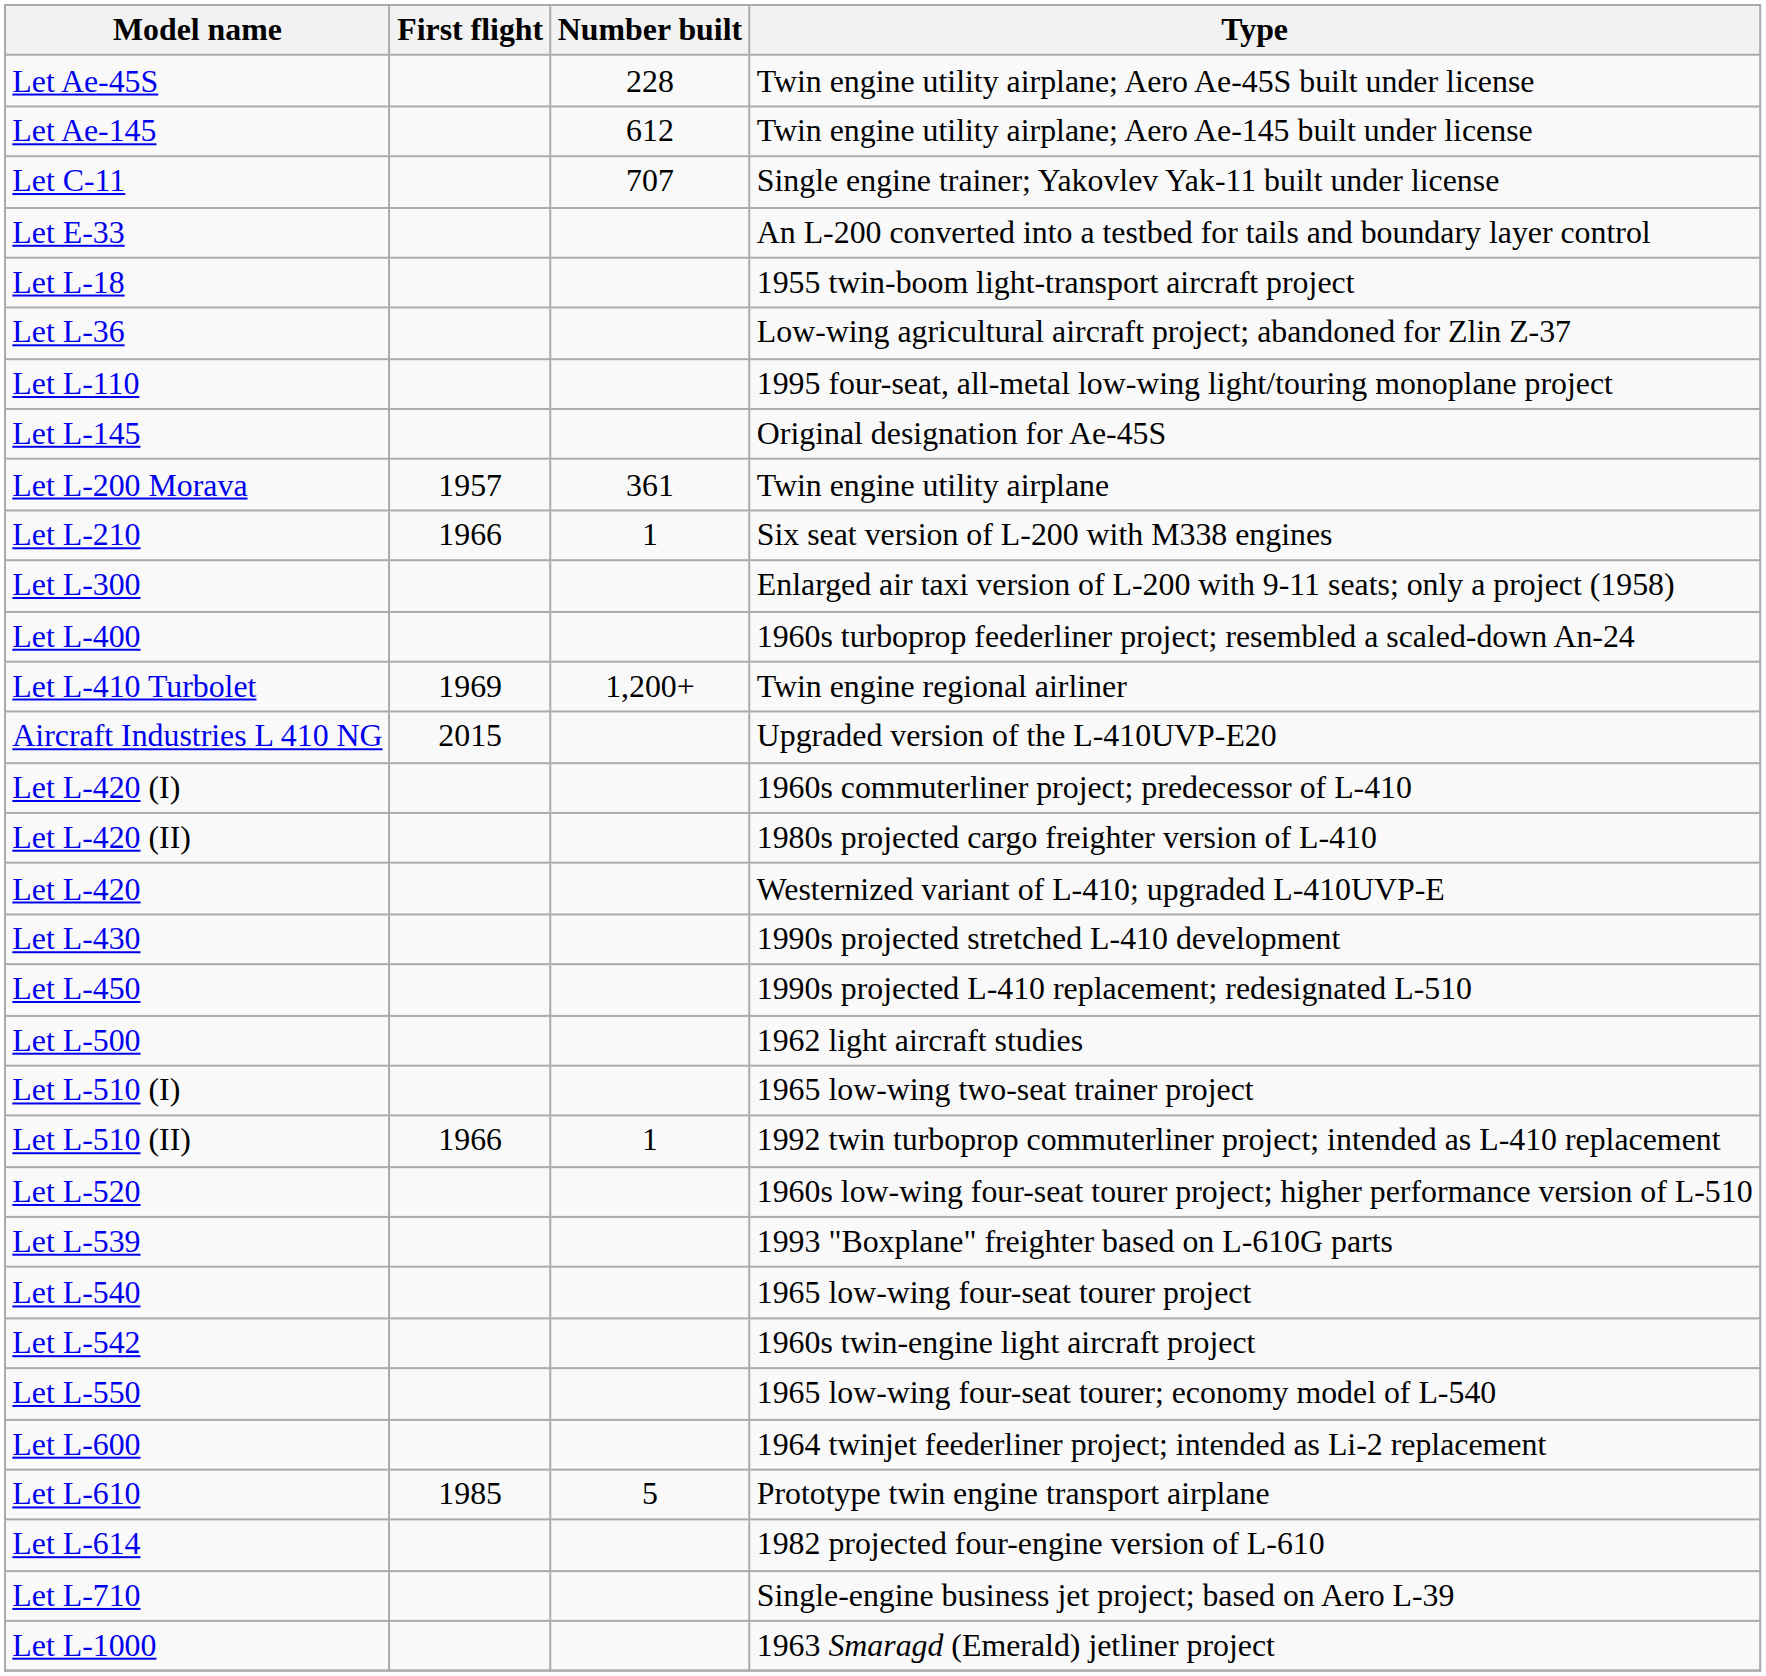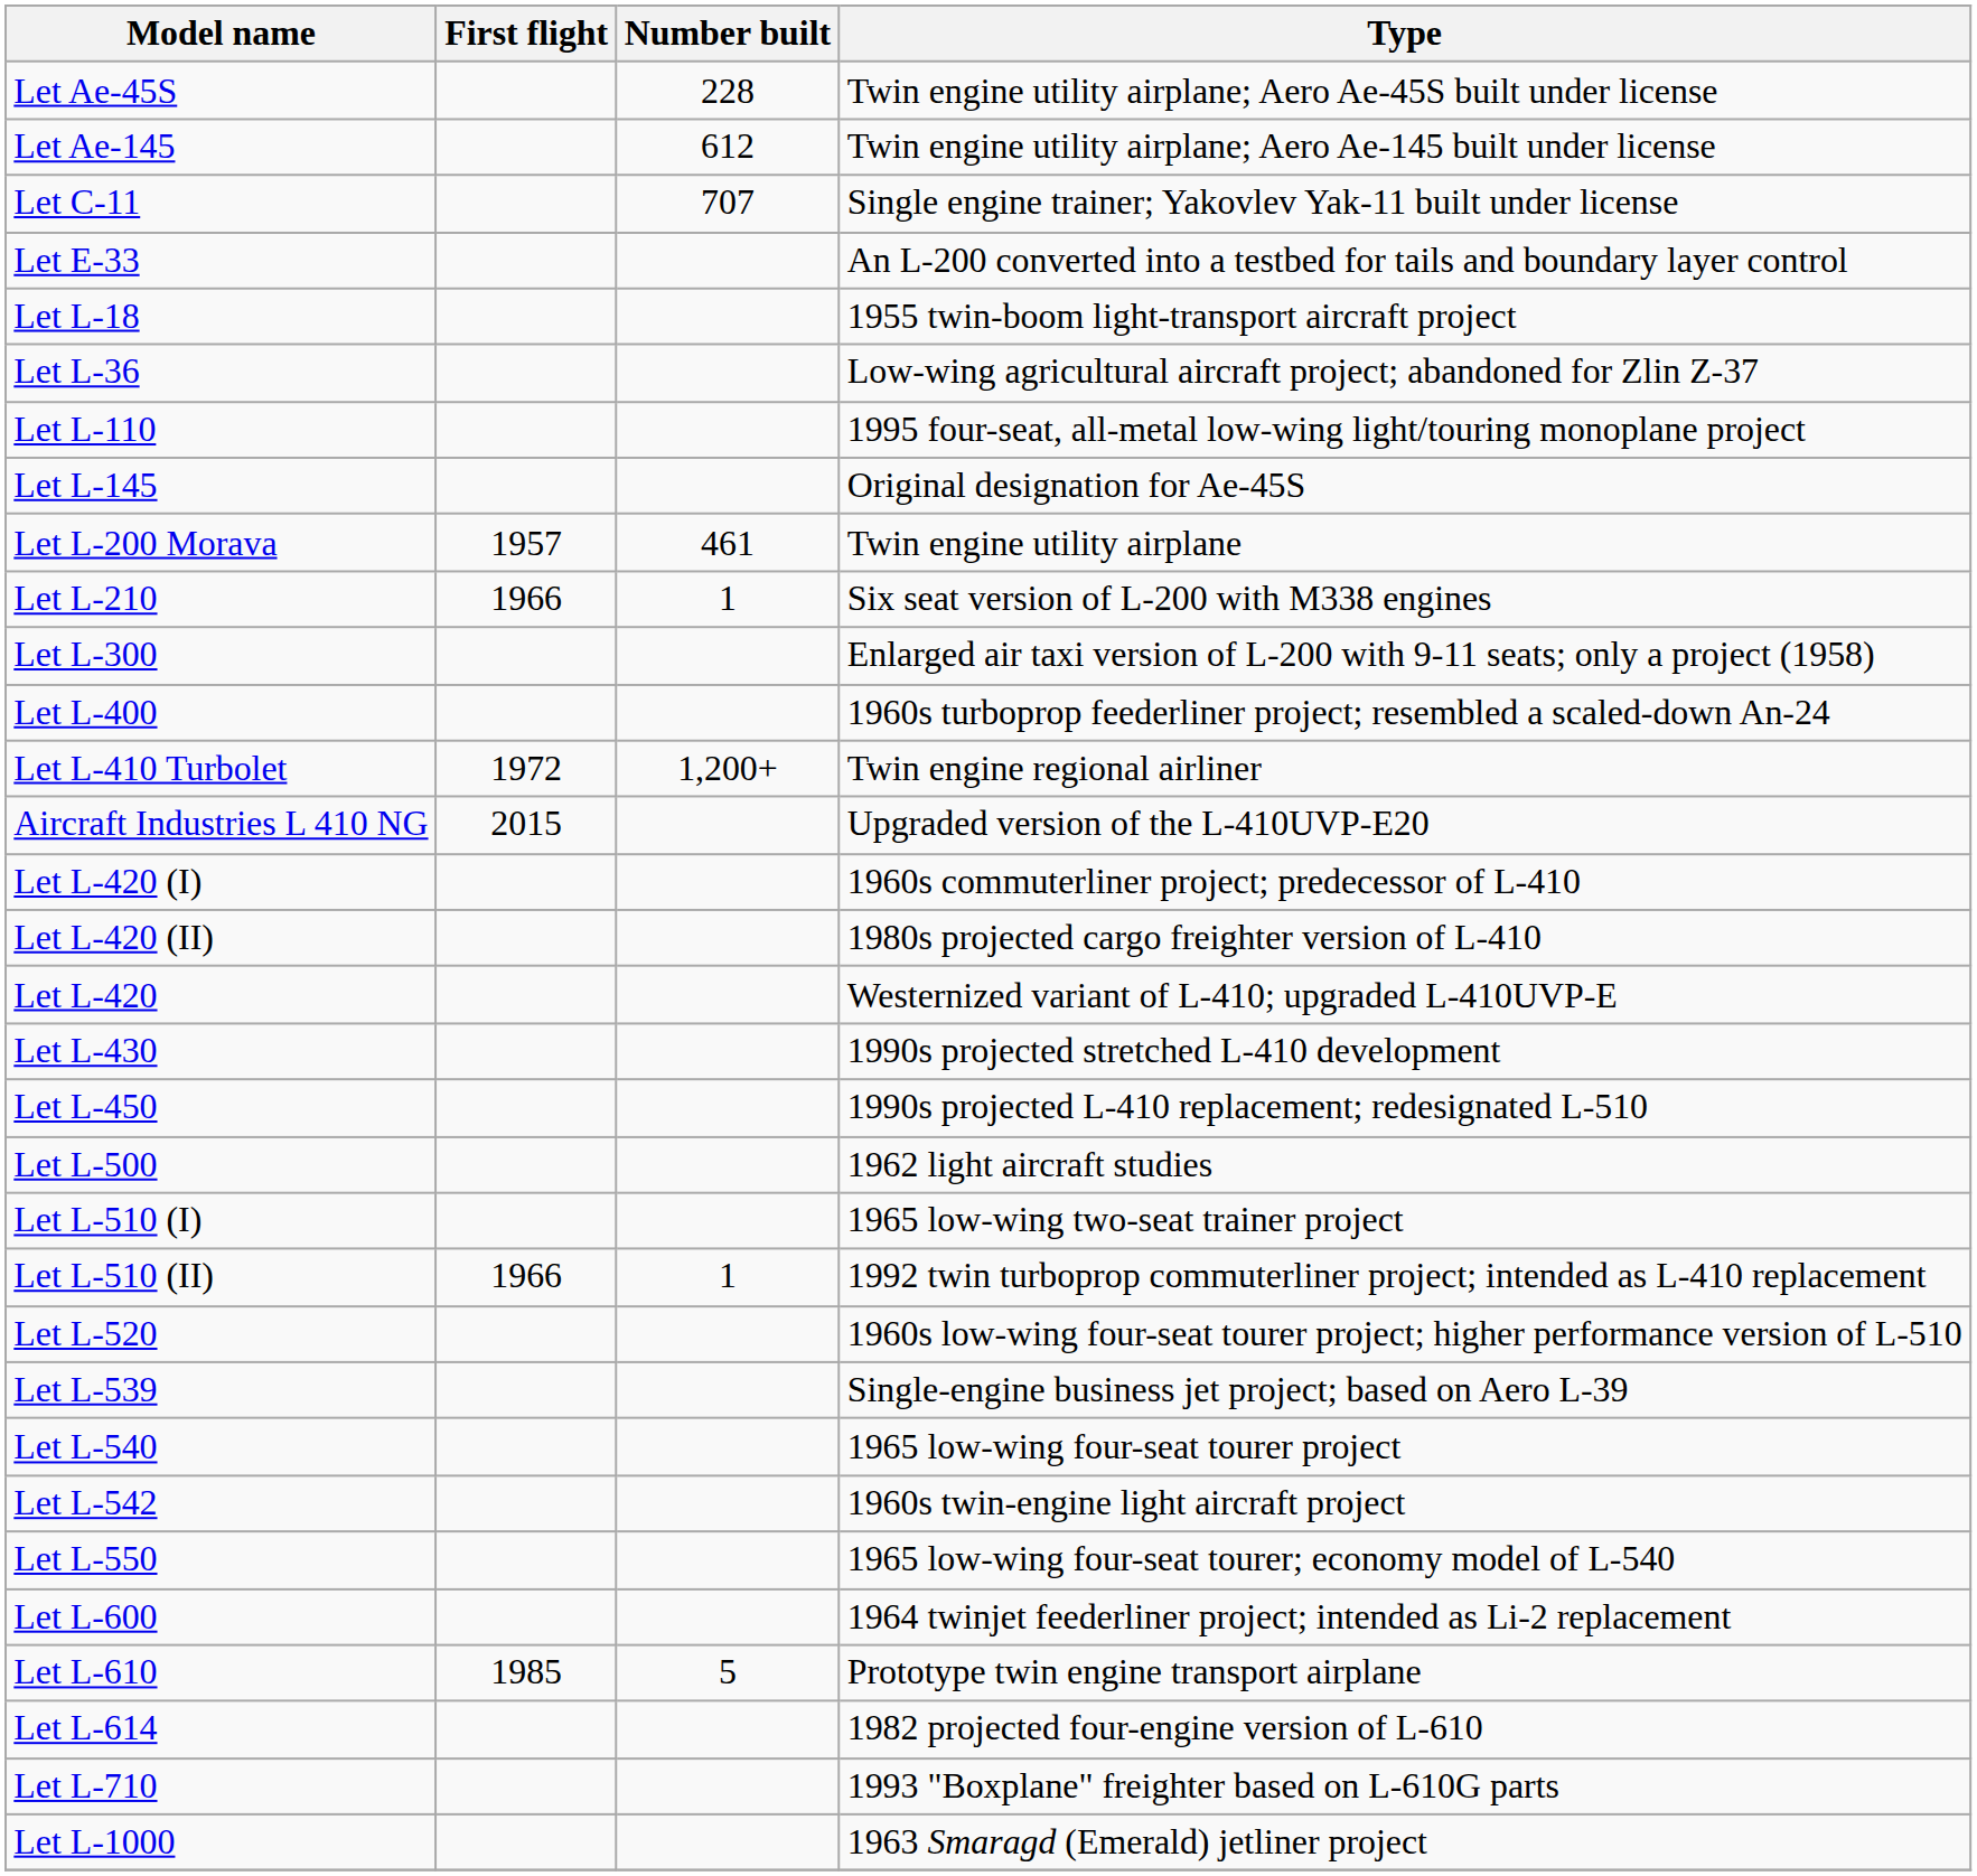 <table class="wikitable sortable">
 <tr>
 <th>Model name</th>
 <th>First flight</th>
 <th>Number built</th>
 <th>Type</th>
 </tr>
 <tr>
 <td align=left><a href='#'>Let Ae-45S</a></td>
 <td align=center></td>
 <td align=center>228</td>
 <td align=left>Twin engine utility airplane; Aero Ae-45S built under license</td>
 </tr>
 <tr>
 <td align=left><a href='#'>Let Ae-145</a></td>
 <td align=center></td>
 <td align=center>612</td>
 <td align=left>Twin engine utility airplane; Aero Ae-145 built under license</td>
 </tr>
 <tr>
 <td align=left><a href='#'>Let C-11</a></td>
 <td align=center></td>
 <td align=center>707</td>
 <td align=left>Single engine trainer; Yakovlev Yak-11 built under license</td>
 </tr>
 <tr>
 <td align=left><a href='#'>Let E-33</a></td>
 <td align=center></td>
 <td align=center></td>
 <td align=left>An L-200 converted into a testbed for tails and boundary layer control</td>
 </tr>
 <tr>
 <td align=left><a href='#'>Let L-18</a></td>
 <td align=center></td>
 <td align=center></td>
 <td align=left>1955 twin-boom light-transport aircraft project</td>
 </tr>
 <tr>
 <td align=left><a href='#'>Let L-36</a></td>
 <td align=center></td>
 <td align=center></td>
 <td align=left>Low-wing agricultural aircraft project; abandoned for Zlin Z-37</td>
 </tr>
 <tr>
 <td align=left><a href='#'>Let L-110</a></td>
 <td align=center></td>
 <td align=center></td>
 <td align=left>1995 four-seat, all-metal low-wing light/touring monoplane project</td>
 </tr>
 <tr>
 <td align=left><a href='#'>Let L-145</a></td>
 <td align=center></td>
 <td align=center></td>
 <td align=left>Original designation for Ae-45S</td>
 </tr>
 <tr>
 <td align=left><a href='#'>Let L-200 Morava</a></td>
 <td align=center>1957</td>
-<td align=center>361</td>
+<td align=center>461</td>
 <td align=left>Twin engine utility airplane</td>
 </tr>
 <tr>
 <td align=left><a href='#'>Let L-210</a></td>
 <td align=center>1966</td>
 <td align=center>1</td>
 <td align=left>Six seat version of L-200 with M338 engines</td>
 </tr>
 <tr>
 <td align=left><a href='#'>Let L-300</a></td>
 <td align=center></td>
 <td align=center></td>
 <td align=left>Enlarged air taxi version of L-200 with 9-11 seats; only a project (1958)</td>
 </tr>
 <tr>
 <td align=left><a href='#'>Let L-400</a></td>
 <td align=center></td>
 <td align=center></td>
 <td align=left>1960s turboprop feederliner project; resembled a scaled-down An-24</td>
 </tr>
 <tr>
 <td align=left><a href='#'>Let L-410 Turbolet</a></td>
-<td align=center>1969</td>
+<td align=center>1972</td>
 <td align=center>1,200+</td>
 <td align=left>Twin engine regional airliner</td>
 </tr>
 <tr>
 <td align=left><a href='#'>Aircraft Industries L 410 NG</a></td>
 <td align=center>2015</td>
 <td align=center></td>
 <td align=left>Upgraded version of the L-410UVP-E20</td>
 </tr>
 <tr>
 <td align=left><a href='#'>Let L-420</a> (I)</td>
 <td align=center></td>
 <td align=center></td>
 <td align=left>1960s commuterliner project; predecessor of L-410</td>
 </tr>
 <tr>
 <td align=left><a href='#'>Let L-420</a> (II)</td>
 <td align=center></td>
 <td align=center></td>
 <td align=left>1980s projected cargo freighter version of L-410</td>
 </tr>
 <tr>
 <td align=left><a href='#'>Let L-420</a></td>
 <td align=center></td>
 <td align=center></td>
 <td align=left>Westernized variant of L-410; upgraded L-410UVP-E</td>
 </tr>
 <tr>
 <td align=left><a href='#'>Let L-430</a></td>
 <td align=center></td>
 <td align=center></td>
 <td align=left>1990s projected stretched L-410 development</td>
 </tr>
 <tr>
 <td align=left><a href='#'>Let L-450</a></td>
 <td align=center></td>
 <td align=center></td>
 <td align=left>1990s projected L-410 replacement; redesignated L-510</td>
 </tr>
 <tr>
 <td align=left><a href='#'>Let L-500</a></td>
 <td align=center></td>
 <td align=center></td>
 <td align=left>1962 light aircraft studies</td>
 </tr>
 <tr>
 <td align=left><a href='#'>Let L-510</a> (I)</td>
 <td align=center></td>
 <td align=center></td>
 <td align=left>1965 low-wing two-seat trainer project</td>
 </tr>
 <tr>
 <td align=left><a href='#'>Let L-510</a> (II)</td>
 <td align=center>1966</td>
 <td align=center>1</td>
 <td align=left>1992 twin turboprop commuterliner project; intended as L-410 replacement</td>
 </tr>
 <tr>
 <td align=left><a href='#'>Let L-520</a></td>
 <td align=center></td>
 <td align=center></td>
 <td align=left>1960s low-wing four-seat tourer project; higher performance version of L-510</td>
 </tr>
 <tr>
 <td align=left><a href='#'>Let L-539</a></td>
 <td align=center></td>
 <td align=center></td>
-<td align=left>1993 "Boxplane" freighter based on L-610G parts</td>
+<td align=left>Single-engine business jet project; based on Aero L-39</td>
 </tr>
 <tr>
 <td align=left><a href='#'>Let L-540</a></td>
 <td align=center></td>
 <td align=center></td>
 <td align=left>1965 low-wing four-seat tourer project</td>
 </tr>
 <tr>
 <td align=left><a href='#'>Let L-542</a></td>
 <td align=center></td>
 <td align=center></td>
 <td align=left>1960s twin-engine light aircraft project</td>
 </tr>
 <tr>
 <td align=left><a href='#'>Let L-550</a></td>
 <td align=center></td>
 <td align=center></td>
 <td align=left>1965 low-wing four-seat tourer; economy model of L-540</td>
 </tr>
 <tr>
 <td align=left><a href='#'>Let L-600</a></td>
 <td align=center></td>
 <td align=center></td>
 <td align=left>1964 twinjet feederliner project; intended as Li-2 replacement</td>
 </tr>
 <tr>
 <td align=left><a href='#'>Let L-610</a></td>
 <td align=center>1985</td>
 <td align=center>5</td>
 <td align=left>Prototype twin engine transport airplane</td>
 </tr>
 <tr>
 <td align=left><a href='#'>Let L-614</a></td>
 <td align=center></td>
 <td align=center></td>
 <td align=left>1982 projected four-engine version of L-610</td>
 </tr>
 <tr>
 <td align=left><a href='#'>Let L-710</a></td>
 <td align=center></td>
 <td align=center></td>
-<td align=left>Single-engine business jet project; based on Aero L-39</td>
+<td align=left>1993 "Boxplane" freighter based on L-610G parts</td>
 </tr>
 <tr>
 <td align=left><a href='#'>Let L-1000</a></td>
 <td align=center></td>
 <td align=center></td>
 <td align=left>1963 <em>Smaragd</em> (Emerald) jetliner project</td>
 </tr>
 <tr>
 </tr>
 </table>
